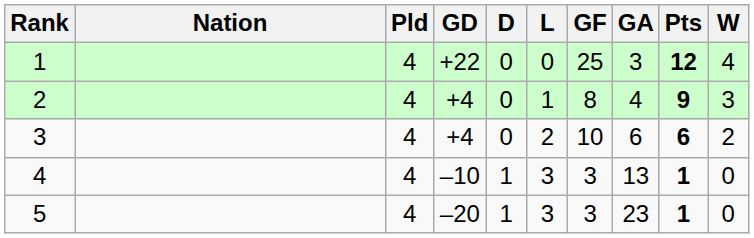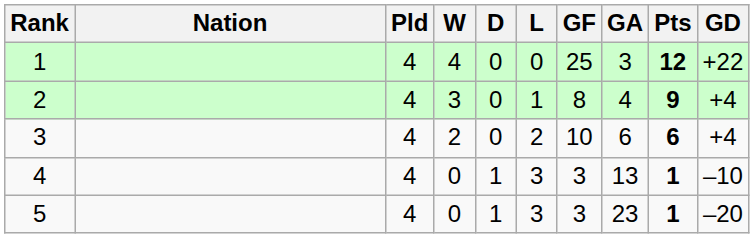 <table class="wikitable" style="text-align: center;">
 <tr>
 <th width=5>Rank</th>
 <th width=200>Nation</th>
 <th width=20>Pld</th>
-<th width=20>GD</th>
+<th width=20>W</th>
 <th width=20>D</th>
 <th width=20>L</th>
 <th width=20>GF</th>
 <th width=20>GA</th>
 <th width=20>Pts</th>
-<th width=20>W</th>
+<th width=20>GD</th>
 </tr>
 <tr style="background:#ccffcc">
 <td>1</td>
 <td style="text-align:left"></td>
 <td>4</td>
-<td>+22</td>
+<td>4</td>
 <td>0</td>
 <td>0</td>
 <td>25</td>
 <td>3</td>
 <td><strong>12</strong></td>
-<td>4</td>
+<td>+22</td>
 </tr>
 <tr style="background:#ccffcc">
 <td>2</td>
 <td style="text-align:left"></td>
 <td>4</td>
-<td>+4</td>
+<td>3</td>
 <td>0</td>
 <td>1</td>
 <td>8</td>
 <td>4</td>
 <td><strong>9</strong></td>
-<td>3</td>
+<td>+4</td>
 </tr>
 <tr>
 <td>3</td>
 <td style="text-align:left"></td>
 <td>4</td>
-<td>+4</td>
+<td>2</td>
 <td>0</td>
 <td>2</td>
 <td>10</td>
 <td>6</td>
 <td><strong>6</strong></td>
-<td>2</td>
+<td>+4</td>
 </tr>
 <tr>
 <td>4</td>
 <td style="text-align:left"></td>
 <td>4</td>
-<td>–10</td>
+<td>0</td>
 <td>1</td>
 <td>3</td>
 <td>3</td>
 <td>13</td>
 <td><strong>1</strong></td>
-<td>0</td>
+<td>–10</td>
 </tr>
 <tr>
 <td>5</td>
 <td style="text-align:left"></td>
 <td>4</td>
-<td>–20</td>
+<td>0</td>
 <td>1</td>
 <td>3</td>
 <td>3</td>
 <td>23</td>
 <td><strong>1</strong></td>
-<td>0</td>
+<td>–20</td>
 </tr>
 </table>
